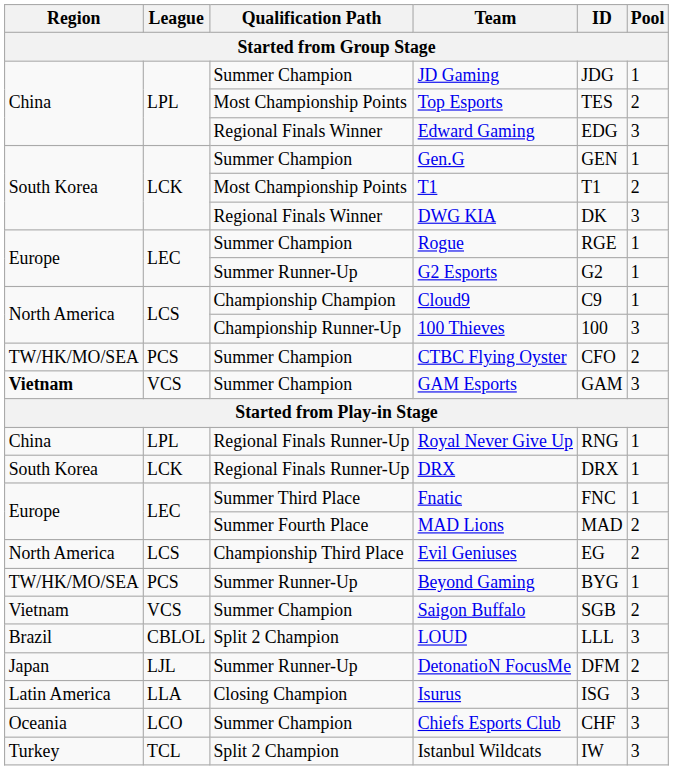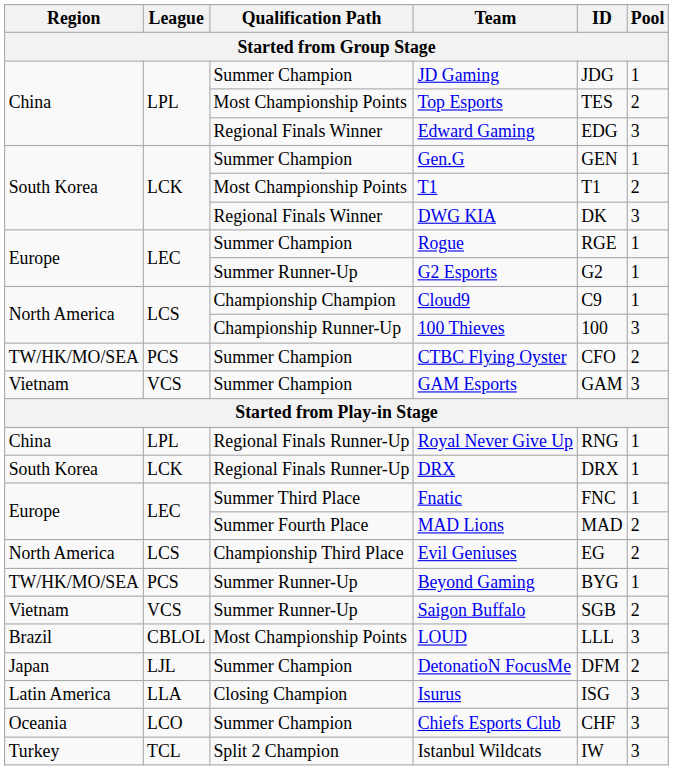 <table class="wikitable" style="white-space:nowrap">
 <tr>
 <th>Region</th>
 <th>League</th>
 <th>Qualification Path</th>
 <th>Team</th>
 <th>ID</th>
 <th>Pool</th>
 </tr>
 <tr>
 <th colspan="6">Started from Group Stage</th>
 </tr>
 <tr>
 <td rowspan="3">China</td>
 <td rowspan="3" title="League of Legends Pro League">LPL</td>
 <td>Summer Champion</td>
 <td><a href='#'>JD Gaming</a></td>
 <td>JDG</td>
 <td>1</td>
 </tr>
 <tr>
 <td>Most Championship Points</td>
 <td><a href='#'>Top Esports</a></td>
 <td>TES</td>
 <td>2</td>
 </tr>
 <tr>
 <td>Regional Finals Winner</td>
 <td><a href='#'>Edward Gaming</a></td>
 <td>EDG</td>
 <td>3</td>
 </tr>
 <tr>
 <td rowspan="3">South Korea</td>
 <td rowspan="3" title="League of Legends Championship Series">LCK</td>
 <td>Summer Champion</td>
 <td><a href='#'>Gen.G</a></td>
 <td>GEN</td>
 <td>1</td>
 </tr>
 <tr>
 <td>Most Championship Points</td>
 <td><a href='#'>T1</a></td>
 <td>T1</td>
 <td>2</td>
 </tr>
 <tr>
 <td>Regional Finals Winner</td>
 <td><a href='#'>DWG KIA</a></td>
 <td>DK</td>
 <td>3</td>
 </tr>
 <tr>
 <td rowspan="2">Europe</td>
 <td rowspan="2" title="League of Legends European Championship">LEC</td>
 <td>Summer Champion</td>
 <td><a href='#'>Rogue</a></td>
 <td>RGE</td>
 <td>1</td>
 </tr>
 <tr>
 <td>Summer Runner-Up</td>
 <td><a href='#'>G2 Esports</a></td>
 <td>G2</td>
 <td>1</td>
 </tr>
 <tr>
 <td rowspan="2">North America</td>
 <td rowspan="2" title="League of Legends Champions Korea">LCS</td>
 <td>Championship Champion</td>
 <td><a href='#'>Cloud9</a></td>
 <td>C9</td>
 <td>1</td>
 </tr>
 <tr>
 <td>Championship Runner-Up</td>
 <td><a href='#'>100 Thieves</a></td>
 <td>100</td>
 <td>3</td>
 </tr>
 <tr>
 <td rowspan="1" title="Taiwan/Hong Kong/Macau and Southeast Asia">TW/HK/MO/SEA</td>
 <td rowspan="1" title="Pacific Championship Series">PCS</td>
 <td>Summer Champion</td>
 <td><a href='#'>CTBC Flying Oyster</a></td>
 <td>CFO</td>
 <td>2</td>
 </tr>
 <tr>
-<td><strong>Vietnam</strong></td>
+<td>Vietnam</td>
 <td>VCS</td>
 <td>Summer Champion</td>
 <td><a href='#'>GAM Esports</a></td>
 <td>GAM</td>
 <td>3</td>
 </tr>
 <tr>
 <th colspan="6">Started from Play-in Stage</th>
 </tr>
 <tr>
 <td>China</td>
 <td title="League of Legends Pro League">LPL</td>
 <td>Regional Finals Runner-Up</td>
 <td><a href='#'>Royal Never Give Up</a></td>
 <td>RNG</td>
 <td>1</td>
 </tr>
 <tr>
 <td>South Korea</td>
 <td title="League of Legends Champions Korea">LCK</td>
 <td>Regional Finals Runner-Up</td>
 <td><a href='#'>DRX</a></td>
 <td>DRX</td>
 <td>1</td>
 </tr>
 <tr>
 <td rowspan="2">Europe</td>
 <td rowspan="2">LEC</td>
 <td>Summer Third Place</td>
 <td><a href='#'>Fnatic</a></td>
 <td>FNC</td>
 <td>1</td>
 </tr>
 <tr>
 <td>Summer Fourth Place</td>
 <td><a href='#'>MAD Lions</a></td>
 <td>MAD</td>
 <td>2</td>
 </tr>
 <tr>
 <td>North America</td>
 <td title="League of Legends Championship Series">LCS</td>
 <td>Championship Third Place</td>
 <td><a href='#'>Evil Geniuses</a></td>
 <td>EG</td>
 <td>2</td>
 </tr>
 <tr>
 <td title="Taiwan/Hong Kong/Macau and Southeast Asia">TW/HK/MO/SEA</td>
 <td title="Pacific Championship Series">PCS</td>
 <td>Summer Runner-Up</td>
 <td><a href='#'>Beyond Gaming</a></td>
 <td>BYG</td>
 <td>1</td>
 </tr>
 <tr>
 <td title="Commonwealth of Independent States">Vietnam</td>
 <td title="League of Legends Continental League">VCS</td>
-<td>Summer Champion</td>
+<td>Summer Runner-Up</td>
 <td><a href='#'>Saigon Buffalo</a></td>
 <td>SGB</td>
 <td>2</td>
 </tr>
 <tr>
 <td>Brazil</td>
 <td title="Campeonato Brasileiro de League of Legends">CBLOL</td>
-<td>Split 2 Champion</td>
+<td>Most Championship Points</td>
 <td><a href='#'>LOUD</a></td>
 <td>LLL</td>
 <td>3</td>
 </tr>
 <tr>
 <td>Japan</td>
 <td title="League of Legends Japan League">LJL</td>
-<td>Summer Runner-Up</td>
+<td>Summer Champion</td>
 <td><a href='#'>DetonatioN FocusMe</a></td>
 <td>DFM</td>
 <td>2</td>
 </tr>
 <tr>
 <td>Latin America</td>
 <td title="Liga Latinoamérica">LLA</td>
 <td>Closing Champion</td>
 <td><a href='#'>Isurus</a></td>
 <td>ISG</td>
 <td>3</td>
 </tr>
 <tr>
 <td>Oceania</td>
 <td title="League of Legends Circuit Oceania">LCO</td>
 <td>Summer Champion</td>
 <td><a href='#'>Chiefs Esports Club</a></td>
 <td>CHF</td>
 <td>3</td>
 </tr>
 <tr>
 <td>Turkey</td>
 <td title="Turkish Championship League">TCL</td>
 <td>Split 2 Champion</td>
 <td>Istanbul Wildcats</td>
 <td>IW</td>
 <td>3</td>
 </tr>
 </table>
